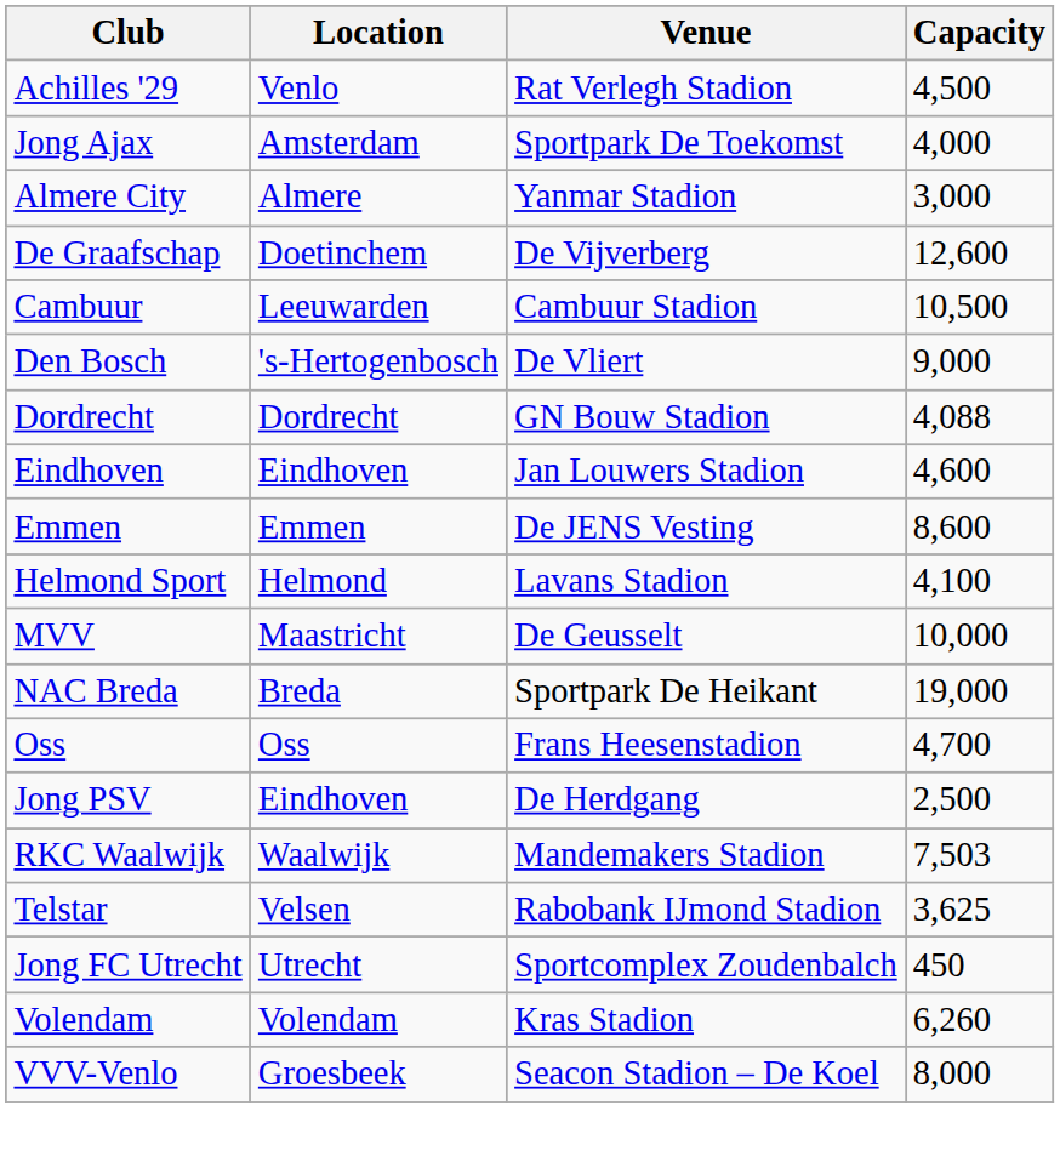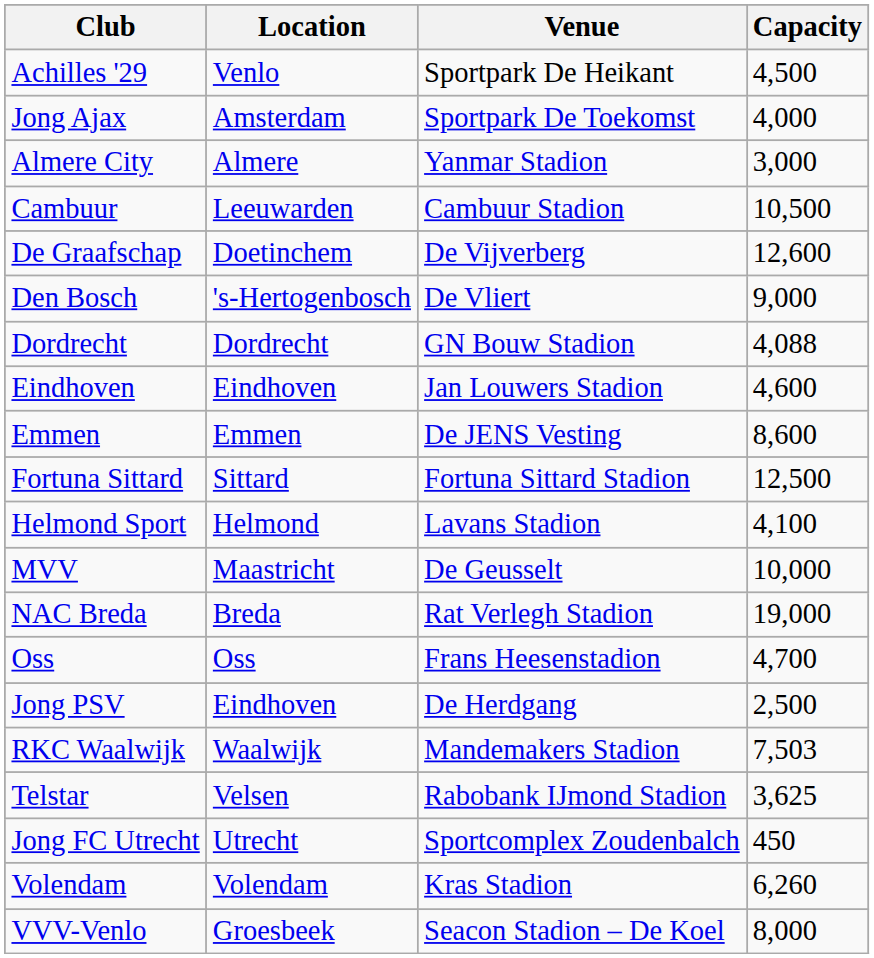 <table class="wikitable sortable">
 <tr>
 <th>Club</th>
 <th>Location</th>
 <th>Venue</th>
 <th>Capacity</th>
 </tr>
 <tr>
 <td><a href='#'>Achilles '29</a></td>
 <td><a href='#'>Venlo</a></td>
-<td><a href='#'>Rat Verlegh Stadion</a></td>
+<td>Sportpark De Heikant</td>
 <td>4,500</td>
 </tr>
 <tr>
 <td><a href='#'>Jong Ajax</a></td>
 <td><a href='#'>Amsterdam</a></td>
 <td><a href='#'>Sportpark De Toekomst</a></td>
 <td>4,000</td>
 </tr>
 <tr>
 <td><a href='#'>Almere City</a></td>
 <td><a href='#'>Almere</a></td>
 <td><a href='#'>Yanmar Stadion</a></td>
 <td>3,000</td>
 </tr>
 <tr>
+<td><a href='#'>Cambuur</a></td>
+<td><a href='#'>Leeuwarden</a></td>
+<td><a href='#'>Cambuur Stadion</a></td>
+<td>10,500</td>
+</tr>
+<tr>
 <td><a href='#'>De Graafschap</a></td>
 <td><a href='#'>Doetinchem</a></td>
 <td><a href='#'>De Vijverberg</a></td>
 <td>12,600</td>
-</tr>
-<tr>
-<td><a href='#'>Cambuur</a></td>
-<td><a href='#'>Leeuwarden</a></td>
-<td><a href='#'>Cambuur Stadion</a></td>
-<td>10,500</td>
 </tr>
 <tr>
 <td><a href='#'>Den Bosch</a></td>
 <td><a href='#'>'s-Hertogenbosch</a></td>
 <td><a href='#'>De Vliert</a></td>
 <td>9,000</td>
 </tr>
 <tr>
 <td><a href='#'>Dordrecht</a></td>
 <td><a href='#'>Dordrecht</a></td>
 <td><a href='#'>GN Bouw Stadion</a></td>
 <td>4,088</td>
 </tr>
 <tr>
 <td><a href='#'>Eindhoven</a></td>
 <td><a href='#'>Eindhoven</a></td>
 <td><a href='#'>Jan Louwers Stadion</a></td>
 <td>4,600</td>
 </tr>
 <tr>
 <td><a href='#'>Emmen</a></td>
 <td><a href='#'>Emmen</a></td>
 <td><a href='#'>De JENS Vesting</a></td>
 <td>8,600</td>
 </tr>
 <tr>
+<td><a href='#'>Fortuna Sittard</a></td>
+<td><a href='#'>Sittard</a></td>
+<td><a href='#'>Fortuna Sittard Stadion</a></td>
+<td>12,500</td>
+</tr>
+<tr>
 <td><a href='#'>Helmond Sport</a></td>
 <td><a href='#'>Helmond</a></td>
 <td><a href='#'>Lavans Stadion</a></td>
 <td>4,100</td>
 </tr>
 <tr>
 <td><a href='#'>MVV</a></td>
 <td><a href='#'>Maastricht</a></td>
 <td><a href='#'>De Geusselt</a></td>
 <td>10,000</td>
 </tr>
 <tr>
 <td><a href='#'>NAC Breda</a></td>
 <td><a href='#'>Breda</a></td>
-<td>Sportpark De Heikant</td>
+<td><a href='#'>Rat Verlegh Stadion</a></td>
 <td>19,000</td>
 </tr>
 <tr>
 <td><a href='#'>Oss</a></td>
 <td><a href='#'>Oss</a></td>
 <td><a href='#'>Frans Heesenstadion</a></td>
 <td>4,700</td>
 </tr>
 <tr>
 <td><a href='#'>Jong PSV</a></td>
 <td><a href='#'>Eindhoven</a></td>
 <td><a href='#'>De Herdgang</a></td>
 <td>2,500</td>
 </tr>
 <tr>
 <td><a href='#'>RKC Waalwijk</a></td>
 <td><a href='#'>Waalwijk</a></td>
 <td><a href='#'>Mandemakers Stadion</a></td>
 <td>7,503</td>
 </tr>
 <tr>
 <td><a href='#'>Telstar</a></td>
 <td><a href='#'>Velsen</a></td>
 <td><a href='#'>Rabobank IJmond Stadion</a></td>
 <td>3,625</td>
 </tr>
 <tr>
 <td><a href='#'>Jong FC Utrecht</a></td>
 <td><a href='#'>Utrecht</a></td>
 <td><a href='#'>Sportcomplex Zoudenbalch</a></td>
 <td>450</td>
 </tr>
 <tr>
 <td><a href='#'>Volendam</a></td>
 <td><a href='#'>Volendam</a></td>
 <td><a href='#'>Kras Stadion</a></td>
 <td>6,260</td>
 </tr>
 <tr>
 <td><a href='#'>VVV-Venlo</a></td>
 <td><a href='#'>Groesbeek</a></td>
 <td><a href='#'>Seacon Stadion – De Koel</a></td>
 <td>8,000</td>
 </tr>
 <tr>
 </tr>
 </table>
